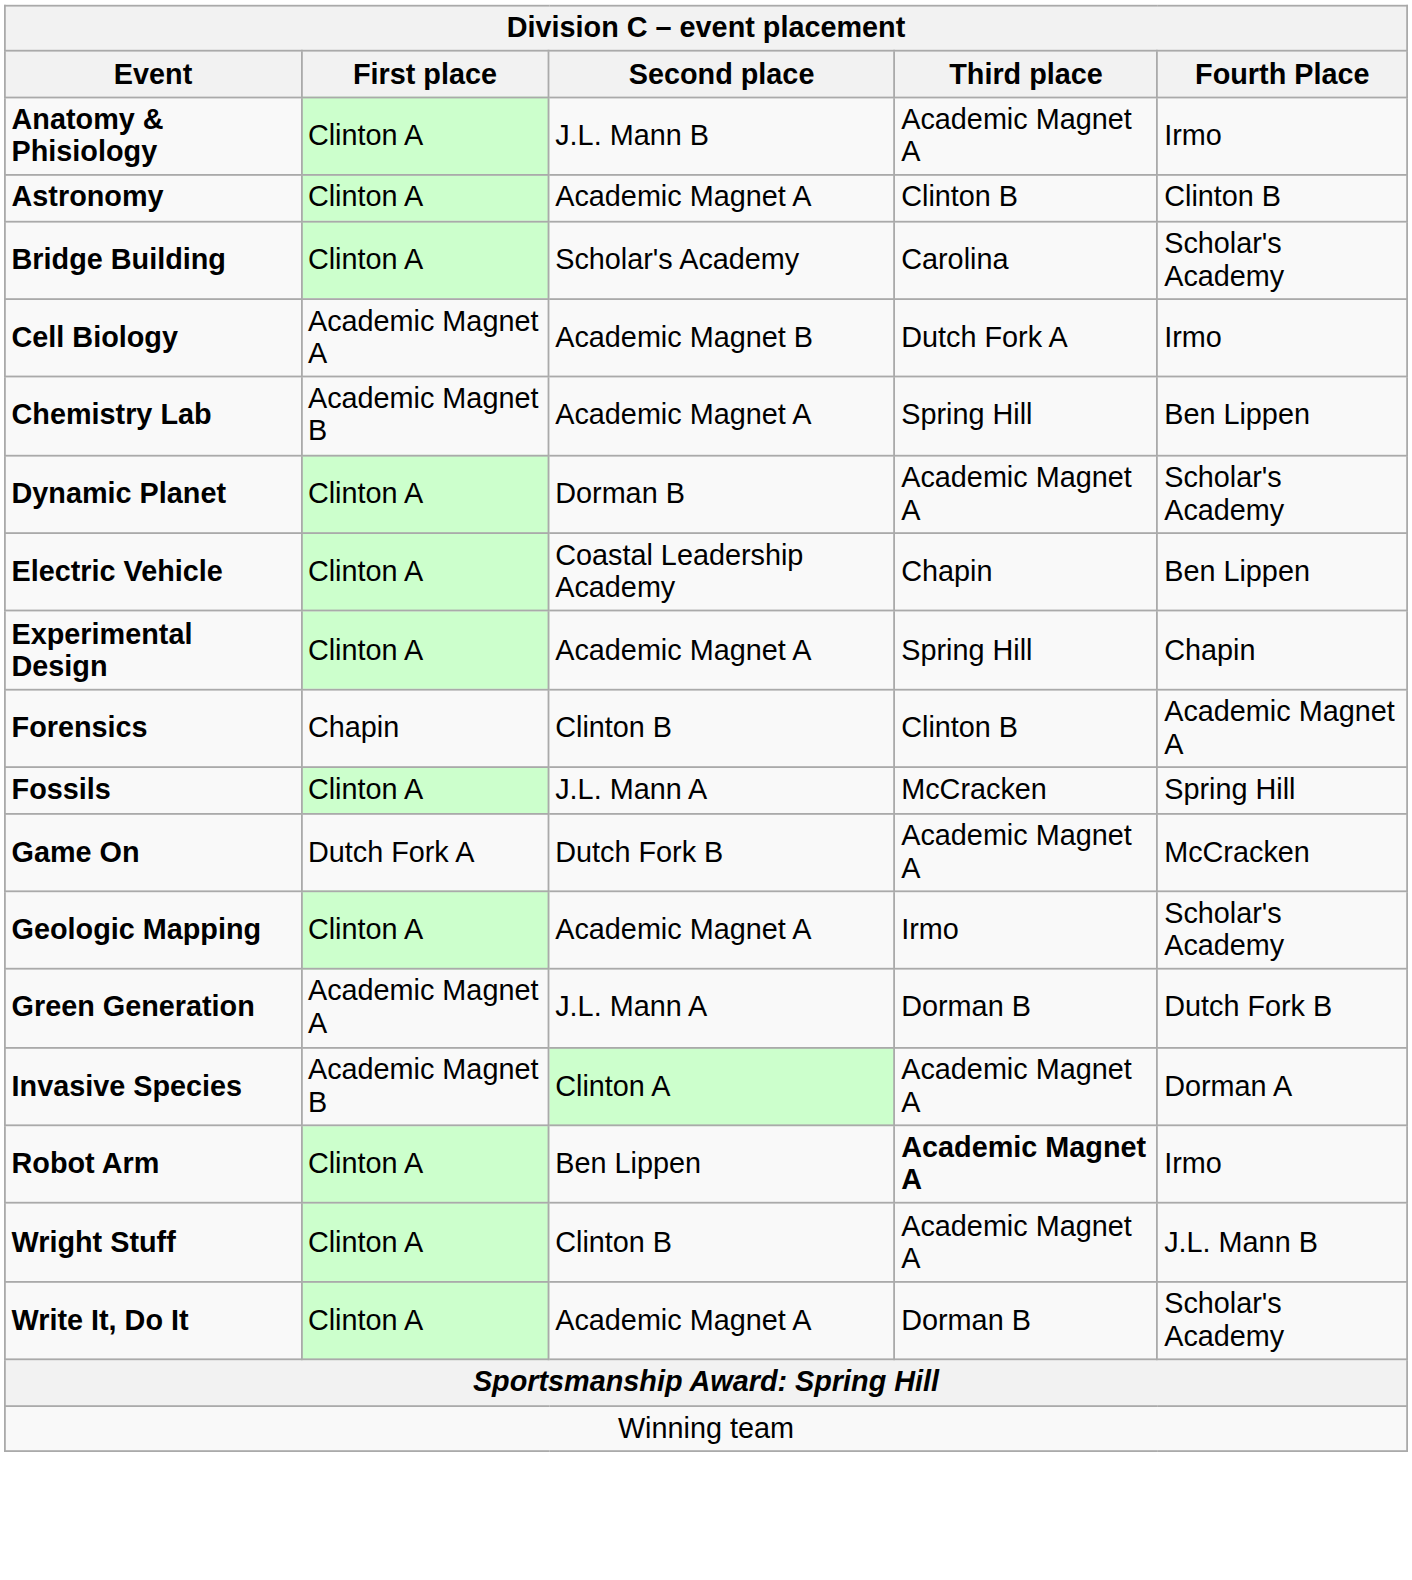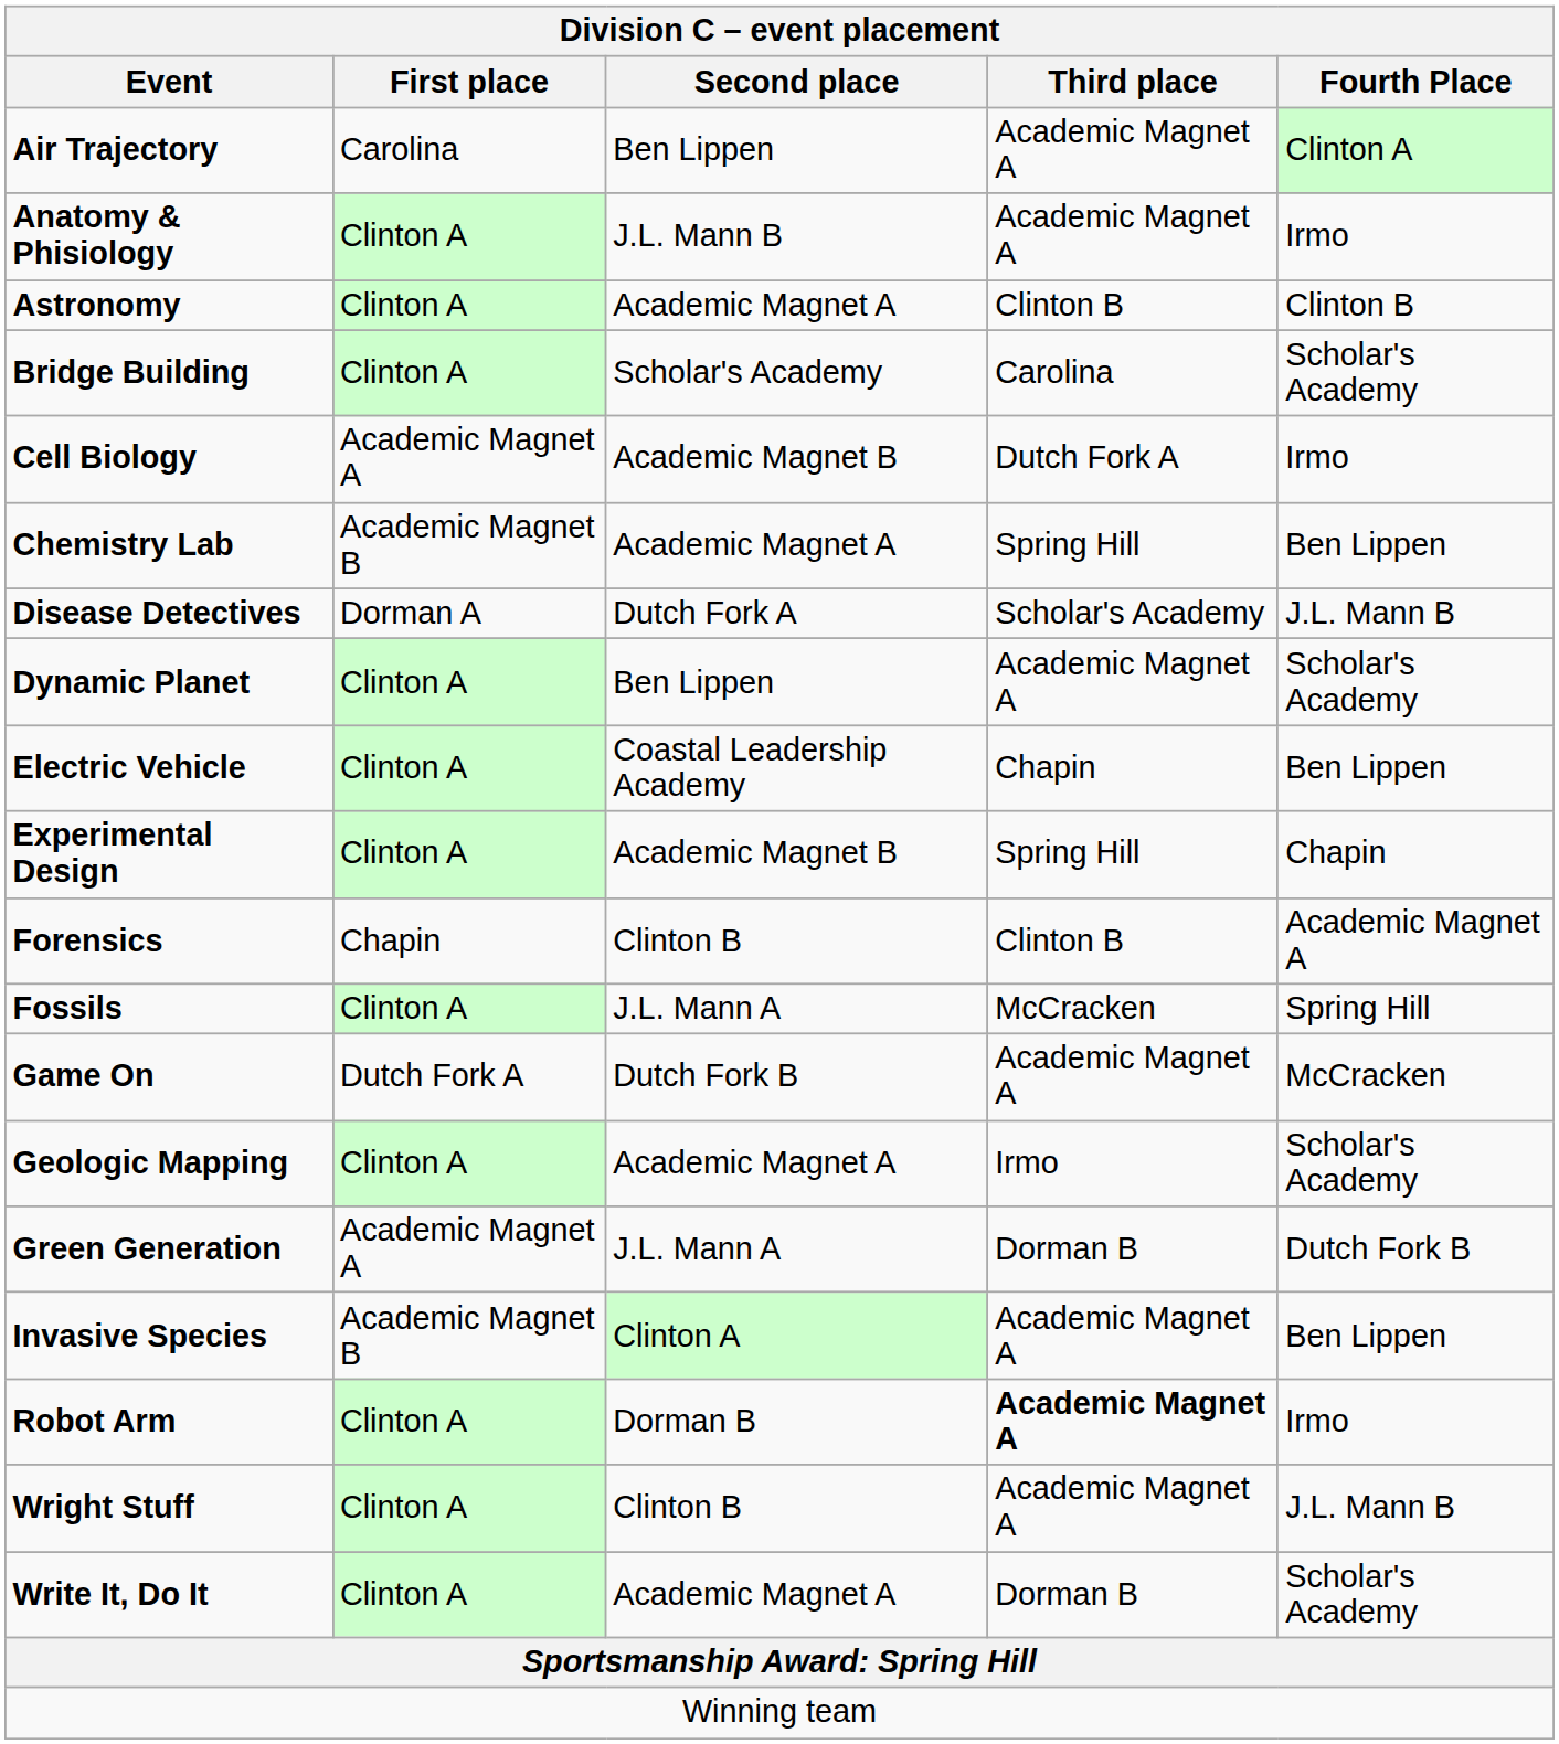 <table class="wikitable collapsible collapsed" style="float:left; width:780px">
 <tr>
 <th colspan=5>Division C – event placement</th>
 </tr>
 <tr>
 <th>Event</th>
 <th>First place</th>
 <th>Second place</th>
 <th>Third place</th>
 <th>Fourth Place</th>
+</tr>
+<tr>
+<td><strong>Air Trajectory</strong></td>
+<td>Carolina</td>
+<td>Ben Lippen</td>
+<td>Academic Magnet A</td>
+<td style="background: #ccffcc">Clinton A</td>
 </tr>
 <tr>
 <td><strong>Anatomy & Phisiology</strong></td>
 <td style="background: #ccffcc">Clinton A</td>
 <td>J.L. Mann B</td>
 <td>Academic Magnet A</td>
 <td>Irmo</td>
 </tr>
 <tr>
 <td><strong>Astronomy</strong></td>
 <td style="background: #ccffcc">Clinton A</td>
 <td>Academic Magnet A</td>
 <td>Clinton B</td>
 <td>Clinton B</td>
 </tr>
 <tr>
 <td><strong>Bridge Building</strong></td>
 <td style="background: #ccffcc">Clinton A</td>
 <td>Scholar's Academy</td>
 <td>Carolina</td>
 <td>Scholar's Academy</td>
 </tr>
 <tr>
 <td><strong>Cell Biology</strong></td>
 <td>Academic Magnet A</td>
 <td>Academic Magnet B</td>
 <td>Dutch Fork A</td>
 <td>Irmo</td>
 </tr>
 <tr>
 <td><strong>Chemistry Lab</strong></td>
 <td>Academic Magnet B</td>
 <td>Academic Magnet A</td>
 <td>Spring Hill</td>
 <td>Ben Lippen</td>
 </tr>
 <tr>
+<td><strong>Disease Detectives</strong></td>
+<td>Dorman A</td>
+<td>Dutch Fork A</td>
+<td>Scholar's Academy</td>
+<td>J.L. Mann B</td>
+</tr>
+<tr>
 <td><strong>Dynamic Planet</strong></td>
 <td style="background: #ccffcc">Clinton A</td>
-<td>Dorman B</td>
+<td>Ben Lippen</td>
 <td>Academic Magnet A</td>
 <td>Scholar's Academy</td>
 </tr>
 <tr>
 <td><strong>Electric Vehicle</strong></td>
 <td style="background: #ccffcc">Clinton A</td>
 <td>Coastal Leadership Academy</td>
 <td>Chapin</td>
 <td>Ben Lippen</td>
 </tr>
 <tr>
 <td><strong>Experimental Design</strong></td>
 <td style="background: #ccffcc">Clinton A</td>
-<td>Academic Magnet A</td>
+<td>Academic Magnet B</td>
 <td>Spring Hill</td>
 <td>Chapin</td>
 </tr>
 <tr>
 <td><strong>Forensics</strong></td>
 <td>Chapin</td>
 <td>Clinton B</td>
 <td>Clinton B</td>
 <td>Academic Magnet A</td>
 </tr>
 <tr>
 <td><strong>Fossils</strong></td>
 <td style="background: #ccffcc">Clinton A</td>
 <td>J.L. Mann A</td>
 <td>McCracken</td>
 <td>Spring Hill</td>
 </tr>
 <tr>
 <td><strong>Game On</strong></td>
 <td>Dutch Fork A</td>
 <td>Dutch Fork B</td>
 <td>Academic Magnet A</td>
 <td>McCracken</td>
 </tr>
 <tr>
 <td><strong>Geologic Mapping</strong></td>
 <td style="background: #ccffcc">Clinton A</td>
 <td>Academic Magnet A</td>
 <td>Irmo</td>
 <td>Scholar's Academy</td>
 </tr>
 <tr>
 <td><strong>Green Generation</strong></td>
 <td>Academic Magnet A</td>
 <td>J.L. Mann A</td>
 <td>Dorman B</td>
 <td>Dutch Fork B</td>
 </tr>
 <tr>
 <td><strong>Invasive Species</strong></td>
 <td>Academic Magnet B</td>
 <td style="background: #ccffcc">Clinton A</td>
 <td>Academic Magnet A</td>
-<td>Dorman A</td>
+<td>Ben Lippen</td>
 </tr>
 <tr>
 <td><strong>Robot Arm</strong></td>
 <td style="background: #ccffcc">Clinton A</td>
-<td>Ben Lippen</td>
+<td>Dorman B</td>
 <td><strong>Academic Magnet A</strong></td>
 <td>Irmo</td>
 </tr>
 <tr>
 <td><strong>Wright Stuff</strong></td>
 <td style="background: #ccffcc">Clinton A</td>
 <td>Clinton B</td>
 <td>Academic Magnet A</td>
 <td>J.L. Mann B</td>
 </tr>
 <tr>
 <td><strong>Write It, Do It</strong></td>
 <td style="background: #ccffcc">Clinton A</td>
 <td>Academic Magnet A</td>
 <td>Dorman B</td>
 <td>Scholar's Academy</td>
 </tr>
 <tr>
 <th colspan=5><em>Sportsmanship Award: Spring Hill</em></th>
 </tr>
 <tr>
 <td colspan=5 style=text-align:center> Winning team</td>
 </tr>
 </table>
